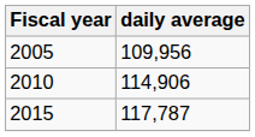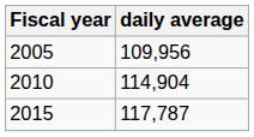 <table class="wikitable">
 <tr>
 <th>Fiscal year</th>
 <th>daily average</th>
 </tr>
 <tr>
 <td>2005</td>
 <td>109,956</td>
 </tr>
 <tr>
 <td>2010</td>
-<td>114,906</td>
+<td>114,904</td>
 </tr>
 <tr>
 <td>2015</td>
 <td>117,787</td>
 </tr>
 <tr>
 </tr>
 </table>
